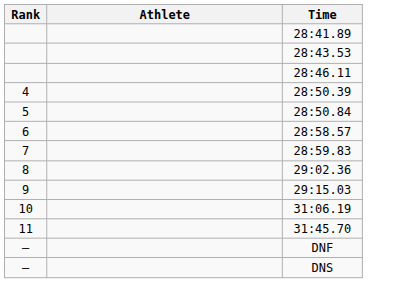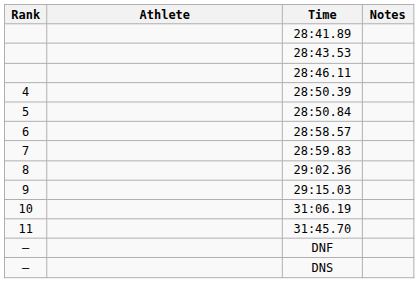 <table class="wikitable" style="text-align:center">
 <tr>
 <th width=40>Rank</th>
 <th width=250>Athlete</th>
 <th width=80>Time</th>
+<th width=50>Notes</th>
 </tr>
 <tr>
 <td></td>
 <td align=left></td>
 <td>28:41.89</td>
+<td></td>
 </tr>
 <tr>
 <td></td>
 <td align=left></td>
 <td>28:43.53</td>
+<td></td>
 </tr>
 <tr>
 <td></td>
 <td align=left></td>
 <td>28:46.11</td>
+<td></td>
 </tr>
 <tr>
 <td>4</td>
 <td align=left></td>
 <td>28:50.39</td>
+<td></td>
 </tr>
 <tr>
 <td>5</td>
 <td align=left></td>
 <td>28:50.84</td>
+<td></td>
 </tr>
 <tr>
 <td>6</td>
 <td align=left></td>
 <td>28:58.57</td>
+<td></td>
 </tr>
 <tr>
 <td>7</td>
 <td align=left></td>
 <td>28:59.83</td>
+<td></td>
 </tr>
 <tr>
 <td>8</td>
 <td align=left></td>
 <td>29:02.36</td>
+<td></td>
 </tr>
 <tr>
 <td>9</td>
 <td align=left></td>
 <td>29:15.03</td>
+<td></td>
 </tr>
 <tr>
 <td>10</td>
 <td align=left></td>
 <td>31:06.19</td>
+<td></td>
 </tr>
 <tr>
 <td>11</td>
 <td align=left></td>
 <td>31:45.70</td>
+<td></td>
 </tr>
 <tr>
 <td>—</td>
 <td align=left></td>
 <td>DNF</td>
+<td></td>
 </tr>
 <tr>
 <td>—</td>
 <td align=left></td>
 <td>DNS</td>
+<td></td>
 </tr>
 </table>
